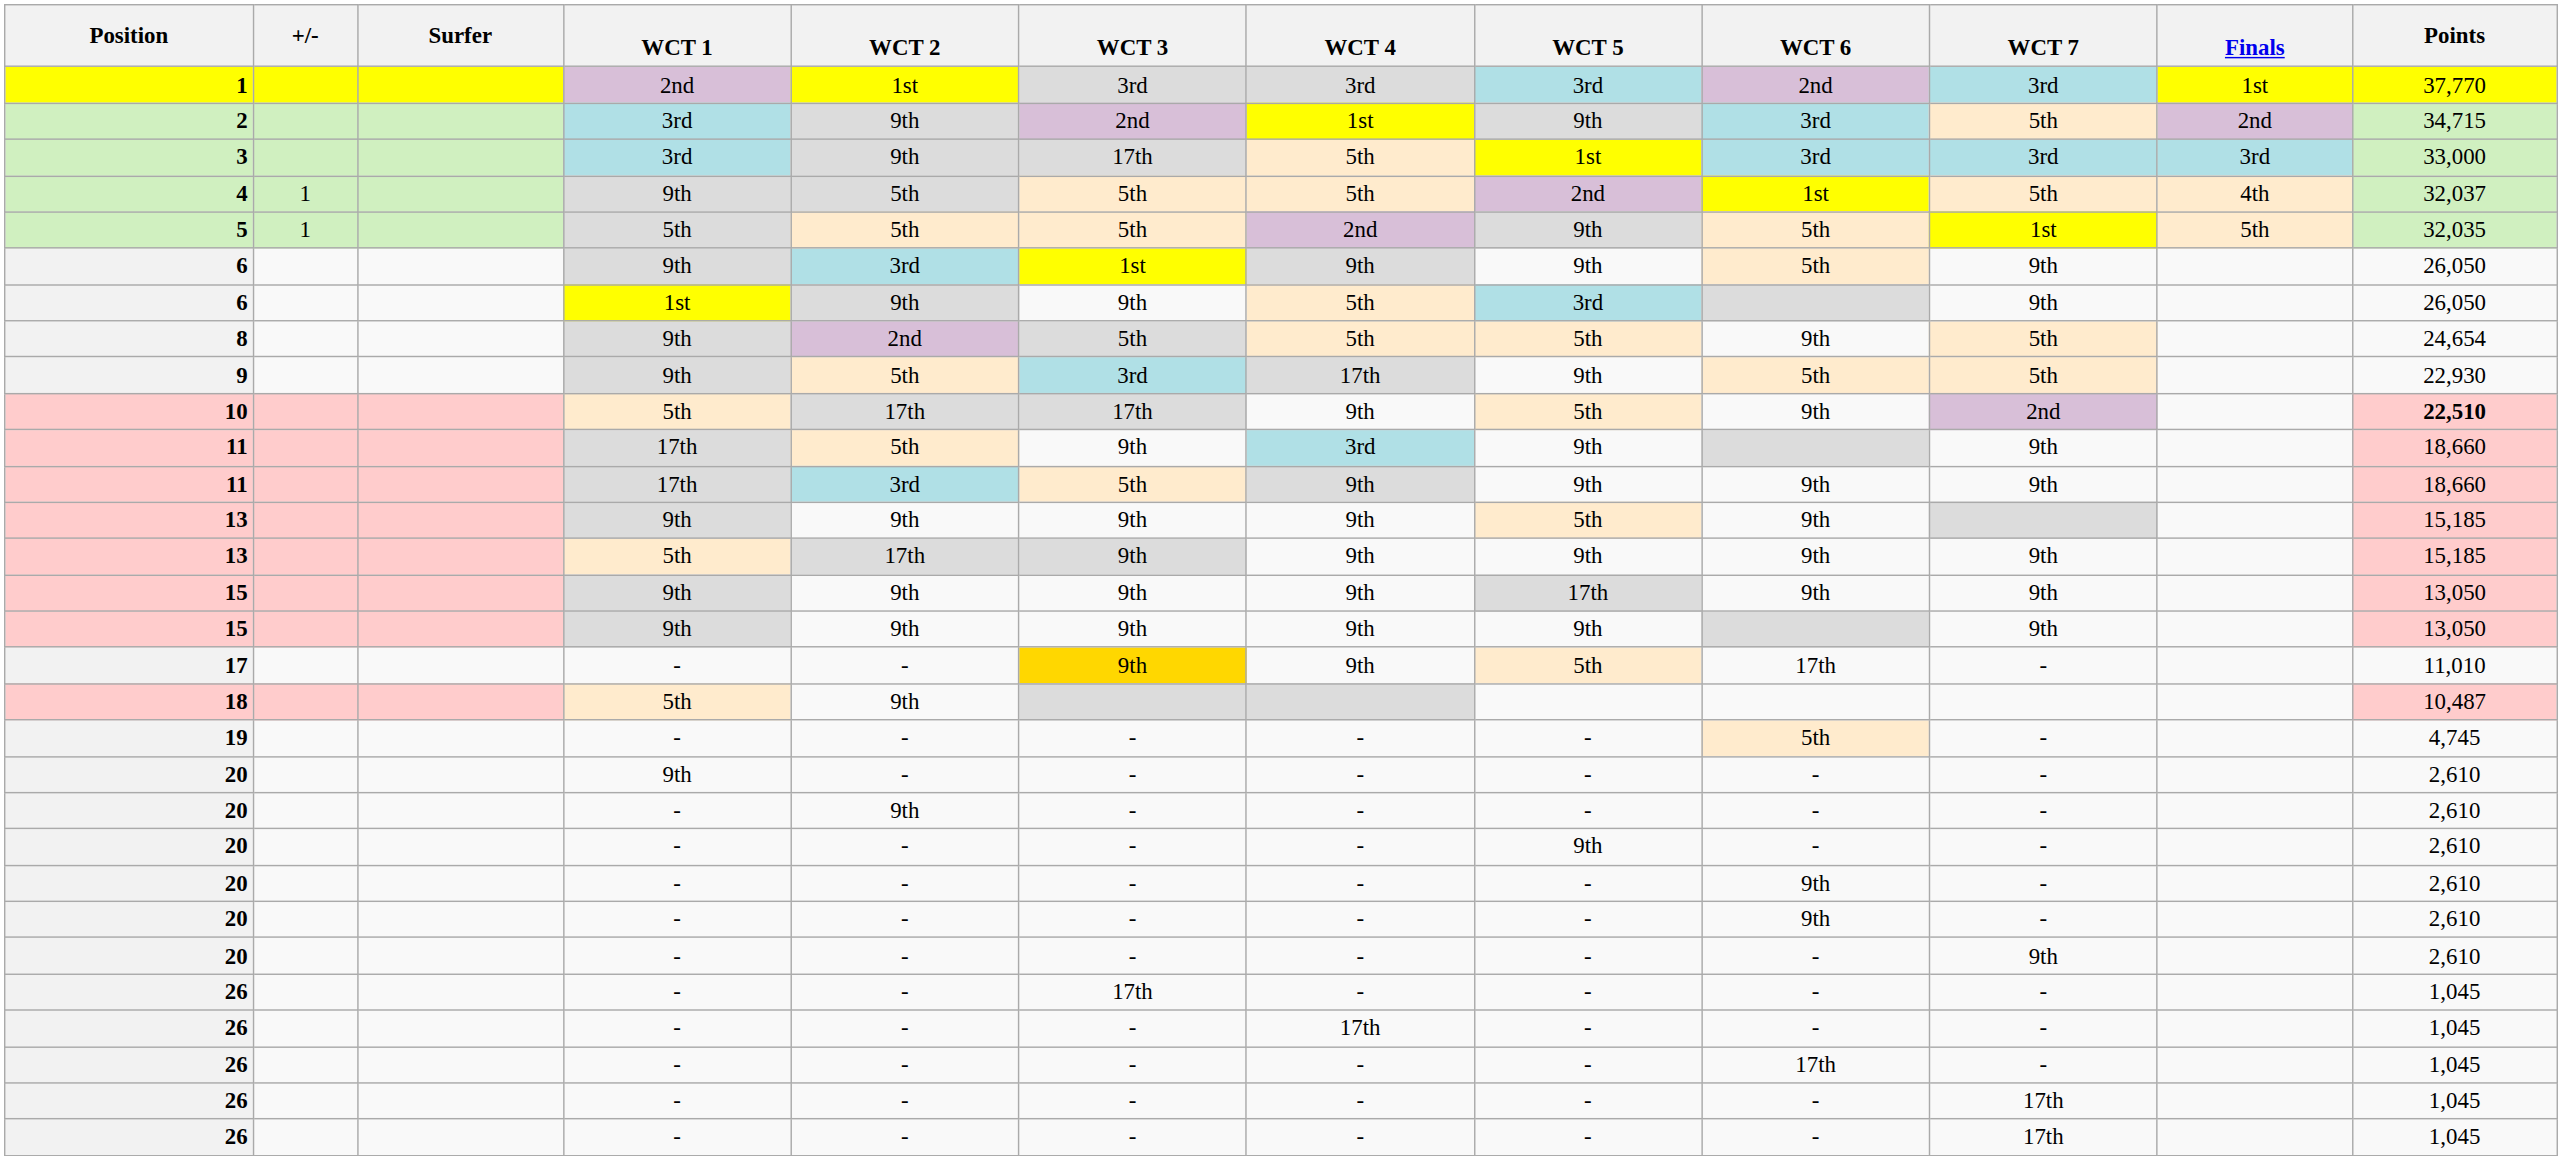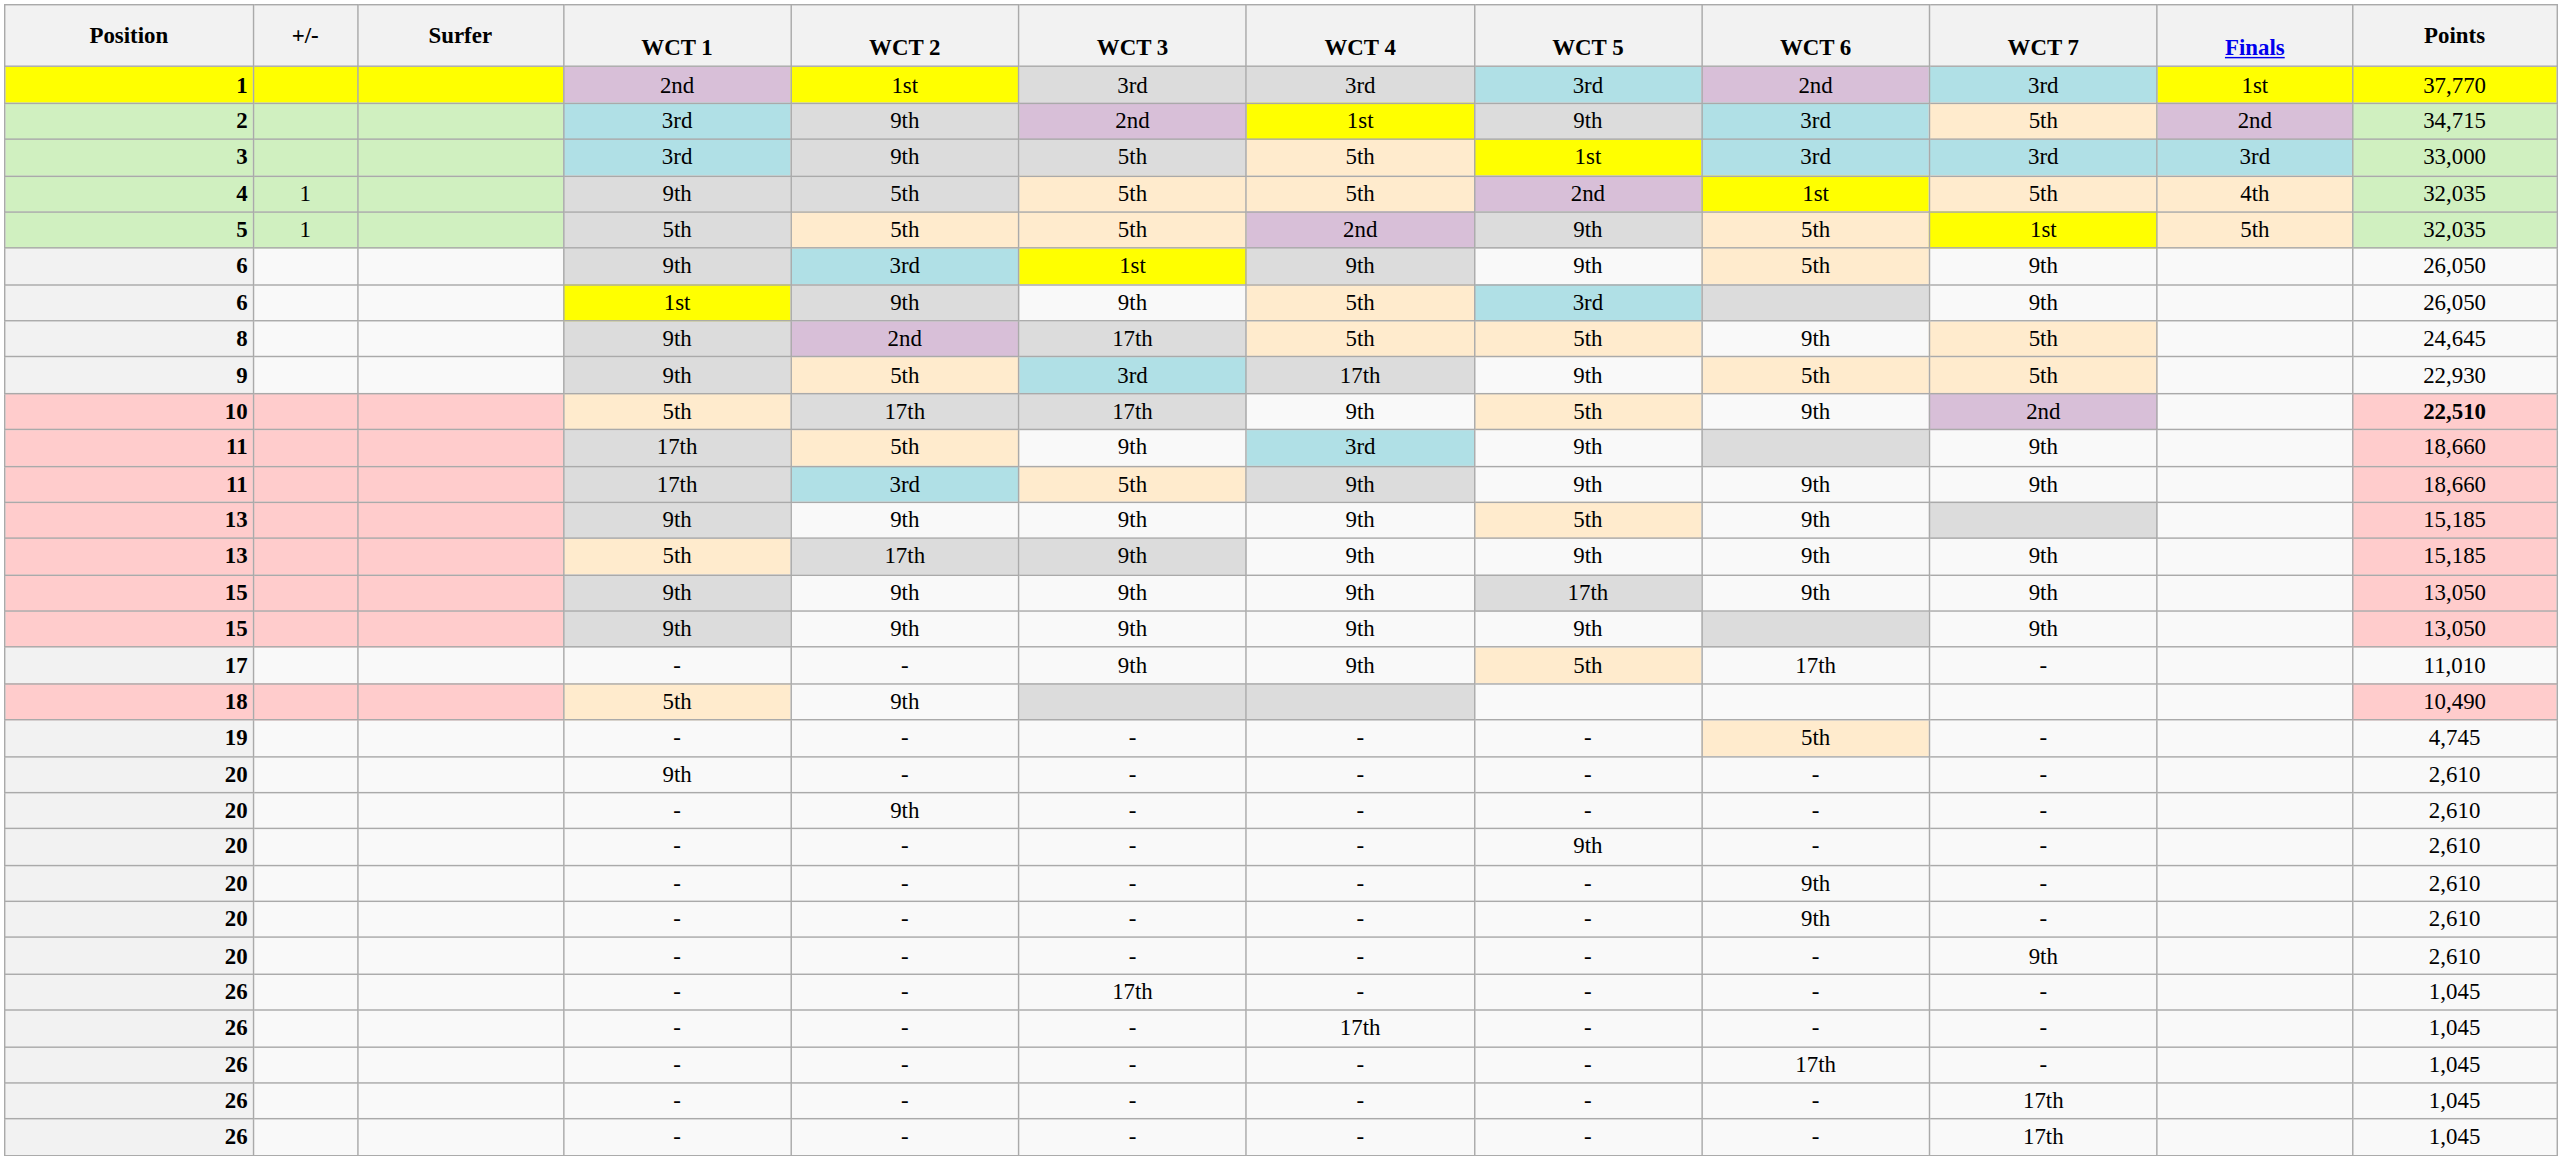 <table class="wikitable" style="width:90%; text-align: center">
 <tr>
 <th>Position</th>
 <th>+/-</th>
 <th>Surfer</th>
 <th><br>WCT 1</th>
 <th><br>WCT 2</th>
 <th><br>WCT 3</th>
 <th><br>WCT 4</th>
 <th><br>WCT 5</th>
 <th><br>WCT 6</th>
 <th><br>WCT 7</th>
 <th><br><a href='#'>Finals</a></th>
 <th>Points</th>
 </tr>
 <tr>
 <th style="text-align:right;background:yellow;">1</th>
 <td style="background:yellow;"></td>
 <td style="text-align:left;background:yellow;"></td>
 <td style="background:thistle;">2nd</td>
 <td style="background:yellow;">1st</td>
 <td style="background:#dcdcdc;">3rd</td>
 <td style="background:#dcdcdc;">3rd</td>
 <td style="background:#b0e0e6;">3rd</td>
 <td style="background:thistle;">2nd</td>
 <td style="background:#b0e0e6;">3rd</td>
 <td style="background:yellow;">1st</td>
 <td style="background:yellow;">37,770</td>
 </tr>
 <tr>
 <th style="text-align:right;background:#d0f0c0;">2</th>
 <td style="background:#d0f0c0;"></td>
 <td style="text-align:left;background:#d0f0c0;"></td>
 <td style="background:#b0e0e6;">3rd</td>
 <td style="background:#dcdcdc;">9th</td>
 <td style="background:thistle;">2nd</td>
 <td style="background:yellow;">1st</td>
 <td style="background:#dcdcdc;">9th</td>
 <td style="background:#b0e0e6;">3rd</td>
 <td style="background:#ffebcd;">5th</td>
 <td style="background:thistle;">2nd</td>
 <td style="background:#d0f0c0;">34,715</td>
 </tr>
 <tr>
 <th style="text-align:right;background:#d0f0c0;">3</th>
 <td style="background:#d0f0c0;"></td>
 <td style="text-align:left;background:#d0f0c0;"></td>
 <td style="background:#b0e0e6;">3rd</td>
 <td style="background:#dcdcdc;">9th</td>
-<td style="background:#dcdcdc;">17th</td>
+<td style="background:#dcdcdc;">5th</td>
 <td style="background:#ffebcd;">5th</td>
 <td style="background:yellow;">1st</td>
 <td style="background:#b0e0e6;">3rd</td>
 <td style="background:#b0e0e6;">3rd</td>
 <td style="background:#b0e0e6;">3rd</td>
 <td style="background:#d0f0c0;">33,000</td>
 </tr>
 <tr>
 <th style="text-align:right;background:#d0f0c0;">4</th>
 <td style="background:#d0f0c0;">1</td>
 <td style="text-align:left;background:#d0f0c0;"></td>
 <td style="background:#dcdcdc;">9th</td>
 <td style="background:#dcdcdc;">5th</td>
 <td style="background:#ffebcd;">5th</td>
 <td style="background:#ffebcd;">5th</td>
 <td style="background:thistle;">2nd</td>
 <td style="background:yellow;">1st</td>
 <td style="background:#ffebcd;">5th</td>
 <td style="background:#ffebcd;">4th</td>
-<td style="background:#d0f0c0;">32,037</td>
+<td style="background:#d0f0c0;">32,035</td>
 </tr>
 <tr>
 <th style="text-align:right;background:#d0f0c0;">5</th>
 <td style="background:#d0f0c0;">1</td>
 <td style="text-align:left;background:#d0f0c0;"></td>
 <td style="background:#dcdcdc;">5th</td>
 <td style="background:#ffebcd;">5th</td>
 <td style="background:#ffebcd;">5th</td>
 <td style="background:thistle;">2nd</td>
 <td style="background:#dcdcdc;">9th</td>
 <td style="background:#ffebcd;">5th</td>
 <td style="background:yellow;">1st</td>
 <td style="background:#ffebcd;">5th</td>
 <td style="background:#d0f0c0;">32,035</td>
 </tr>
 <tr>
 <th style="text-align:right;">6</th>
 <td></td>
 <td style="text-align:left;"></td>
 <td style="background:#dcdcdc;">9th</td>
 <td style="background:#b0e0e6;">3rd</td>
 <td style="background:yellow;">1st</td>
 <td style="background:#dcdcdc;">9th</td>
 <td>9th</td>
 <td style="background:#ffebcd;">5th</td>
 <td>9th</td>
 <td></td>
 <td>26,050</td>
 </tr>
 <tr>
 <th style="text-align:right;">6</th>
 <td></td>
 <td style="text-align:left;"></td>
 <td style="background:yellow;">1st</td>
 <td style="background:#dcdcdc;">9th</td>
 <td>9th</td>
 <td style="background:#ffebcd;">5th</td>
 <td style="background:#b0e0e6;">3rd</td>
 <td style="background:#dcdcdc;"><strong></strong></td>
 <td>9th</td>
 <td></td>
 <td>26,050</td>
 </tr>
 <tr>
 <th style="text-align:right;">8</th>
 <td></td>
 <td style="text-align:left;"></td>
 <td style="background:#dcdcdc;">9th</td>
 <td style="background:thistle;">2nd</td>
-<td style="background:#dcdcdc;">5th</td>
+<td style="background:#dcdcdc;">17th</td>
 <td style="background:#ffebcd;">5th</td>
 <td style="background:#ffebcd;">5th</td>
 <td>9th</td>
 <td style="background:#ffebcd;">5th</td>
 <td></td>
-<td>24,654</td>
+<td>24,645</td>
 </tr>
 <tr>
 <th style="text-align:right;">9</th>
 <td></td>
 <td style="text-align:left;"></td>
 <td style="background:#dcdcdc;">9th</td>
 <td style="background:#ffebcd;">5th</td>
 <td style="background:#b0e0e6;">3rd</td>
 <td style="background:#dcdcdc;">17th</td>
 <td>9th</td>
 <td style="background:#ffebcd;">5th</td>
 <td style="background:#ffebcd;">5th</td>
 <td></td>
 <td>22,930</td>
 </tr>
 <tr>
 <th style="text-align:right;background:#fcc;">10</th>
 <td style="background:#fcc;"></td>
 <td style="text-align:left;background:#fcc;"></td>
 <td style="background:#ffebcd;">5th</td>
 <td style="background:#dcdcdc;">17th</td>
 <td style="background:#dcdcdc;">17th</td>
 <td>9th</td>
 <td style="background:#ffebcd;">5th</td>
 <td>9th</td>
 <td style="background:thistle;">2nd</td>
 <td></td>
 <td style="background:#fcc;"><strong>22,510</strong></td>
 </tr>
 <tr>
 <th style="text-align:right;background:#fcc;">11</th>
 <td style="background:#fcc;"></td>
 <td style="text-align:left;background:#fcc;"></td>
 <td style="background:#dcdcdc;">17th</td>
 <td style="background:#ffebcd;">5th</td>
 <td>9th</td>
 <td style="background:#b0e0e6;">3rd</td>
 <td>9th</td>
 <td style="background:#dcdcdc;"><strong></strong></td>
 <td>9th</td>
 <td></td>
 <td style="background:#fcc;">18,660</td>
 </tr>
 <tr>
 <th style="text-align:right;background:#fcc;">11</th>
 <td style="background:#fcc;"></td>
 <td style="text-align:left;background:#fcc;"></td>
 <td style="background:#dcdcdc;">17th</td>
 <td style="background:#b0e0e6;">3rd</td>
 <td style="background:#ffebcd;">5th</td>
 <td style="background:#dcdcdc;">9th</td>
 <td>9th</td>
 <td>9th</td>
 <td>9th</td>
 <td></td>
 <td style="background:#fcc;">18,660</td>
 </tr>
 <tr>
 <th style="text-align:right;background:#fcc;">13</th>
 <td style="background:#fcc;"></td>
 <td style="text-align:left;background:#fcc;"></td>
 <td style="background:#dcdcdc;">9th</td>
 <td>9th</td>
 <td>9th</td>
 <td>9th</td>
 <td style="background:#ffebcd;">5th</td>
 <td>9th</td>
 <td style="background:#dcdcdc;"><strong></strong></td>
 <td></td>
 <td style="background:#fcc;">15,185</td>
 </tr>
 <tr>
 <th style="text-align:right;background:#fcc;">13</th>
 <td style="background:#fcc;"></td>
 <td style="text-align:left;background:#fcc;"></td>
 <td style="background:#ffebcd;">5th</td>
 <td style="background:#dcdcdc;">17th</td>
 <td style="background:#dcdcdc;">9th</td>
 <td>9th</td>
 <td>9th</td>
 <td>9th</td>
 <td>9th</td>
 <td></td>
 <td style="background:#fcc;">15,185</td>
 </tr>
 <tr>
 <th style="text-align:right;background:#fcc;">15</th>
 <td style="background:#fcc;"></td>
 <td style="text-align:left;background:#fcc;"></td>
 <td style="background:#dcdcdc;">9th</td>
 <td>9th</td>
 <td>9th</td>
 <td>9th</td>
 <td style="background:#dcdcdc;">17th</td>
 <td>9th</td>
 <td>9th</td>
 <td></td>
 <td style="background:#fcc;">13,050</td>
 </tr>
 <tr>
 <th style="text-align:right;background:#fcc;">15</th>
 <td style="background:#fcc;"></td>
 <td style="text-align:left;background:#fcc;"></td>
 <td style="background:#dcdcdc;">9th</td>
 <td>9th</td>
 <td>9th</td>
 <td>9th</td>
 <td>9th</td>
 <td style="background:#dcdcdc;"><strong></strong></td>
 <td>9th</td>
 <td></td>
 <td style="background:#fcc;">13,050</td>
 </tr>
 <tr>
 <th style="text-align:right;">17</th>
 <td></td>
 <td style="text-align:left;"></td>
 <td>-</td>
 <td>-</td>
-<td style="background: gold;">9th</td>
+<td>9th</td>
 <td>9th</td>
 <td style="background:#ffebcd;">5th</td>
 <td>17th</td>
 <td>-</td>
 <td></td>
 <td>11,010</td>
 </tr>
 <tr>
 <th style="text-align:right;background:#fcc;">18</th>
 <td style="background:#fcc;"></td>
 <td style="text-align:left;background:#fcc;"></td>
 <td style="background:#ffebcd;">5th</td>
 <td>9th</td>
 <td style="background:#dcdcdc;"><strong></strong></td>
 <td style="background:#dcdcdc;"><strong></strong></td>
 <td><strong></strong></td>
 <td><strong></strong></td>
 <td><strong></strong></td>
 <td></td>
-<td style="background:#fcc;">10,487</td>
+<td style="background:#fcc;">10,490</td>
 </tr>
 <tr>
 <th style="text-align:right;">19</th>
 <td></td>
 <td style="text-align:left;"></td>
 <td>-</td>
 <td>-</td>
 <td>-</td>
 <td>-</td>
 <td>-</td>
 <td style="background:#ffebcd;">5th</td>
 <td>-</td>
 <td></td>
 <td>4,745</td>
 </tr>
 <tr>
 <th style="text-align:right;">20</th>
 <td></td>
 <td style="text-align:left;"></td>
 <td>9th</td>
 <td>-</td>
 <td>-</td>
 <td>-</td>
 <td>-</td>
 <td>-</td>
 <td>-</td>
 <td></td>
 <td>2,610</td>
 </tr>
 <tr>
 <th style="text-align:right;">20</th>
 <td></td>
 <td style="text-align:left;"></td>
 <td>-</td>
 <td>9th</td>
 <td>-</td>
 <td>-</td>
 <td>-</td>
 <td>-</td>
 <td>-</td>
 <td></td>
 <td>2,610</td>
 </tr>
 <tr>
 <th style="text-align:right;">20</th>
 <td></td>
 <td style="text-align:left;"></td>
 <td>-</td>
 <td>-</td>
 <td>-</td>
 <td>-</td>
 <td>9th</td>
 <td>-</td>
 <td>-</td>
 <td></td>
 <td>2,610</td>
 </tr>
 <tr>
 <th style="text-align:right;">20</th>
 <td></td>
 <td style="text-align:left;"></td>
 <td>-</td>
 <td>-</td>
 <td>-</td>
 <td>-</td>
 <td>-</td>
 <td>9th</td>
 <td>-</td>
 <td></td>
 <td>2,610</td>
 </tr>
 <tr>
 <th style="text-align:right;">20</th>
 <td></td>
 <td style="text-align:left;"></td>
 <td>-</td>
 <td>-</td>
 <td>-</td>
 <td>-</td>
 <td>-</td>
 <td>9th</td>
 <td>-</td>
 <td></td>
 <td>2,610</td>
 </tr>
 <tr>
 <th ! style="text-align:right;">20</th>
 <td></td>
 <td style="text-align:left;"></td>
 <td>-</td>
 <td>-</td>
 <td>-</td>
 <td>-</td>
 <td>-</td>
 <td>-</td>
 <td>9th</td>
 <td></td>
 <td>2,610</td>
 </tr>
 <tr>
 <th style="text-align:right;">26</th>
 <td></td>
 <td style="text-align:left;"></td>
 <td>-</td>
 <td>-</td>
 <td>17th</td>
 <td>-</td>
 <td>-</td>
 <td>-</td>
 <td>-</td>
 <td></td>
 <td>1,045</td>
 </tr>
 <tr>
 <th style="text-align:right;">26</th>
 <td></td>
 <td style="text-align:left;"></td>
 <td>-</td>
 <td>-</td>
 <td>-</td>
 <td>17th</td>
 <td>-</td>
 <td>-</td>
 <td>-</td>
 <td></td>
 <td>1,045</td>
 </tr>
 <tr>
 <th style="text-align:right;">26</th>
 <td></td>
 <td style="text-align:left;"></td>
 <td>-</td>
 <td>-</td>
 <td>-</td>
 <td>-</td>
 <td>-</td>
 <td>17th</td>
 <td>-</td>
 <td></td>
 <td>1,045</td>
 </tr>
 <tr>
 <th style="text-align:right;">26</th>
 <td></td>
 <td style="text-align:left;"></td>
 <td>-</td>
 <td>-</td>
 <td>-</td>
 <td>-</td>
 <td>-</td>
 <td>-</td>
 <td>17th</td>
 <td></td>
 <td>1,045</td>
 </tr>
 <tr>
 <th style="text-align:right;">26</th>
 <td></td>
 <td style="text-align:left;"></td>
 <td>-</td>
 <td>-</td>
 <td>-</td>
 <td>-</td>
 <td>-</td>
 <td>-</td>
 <td>17th</td>
 <td></td>
 <td>1,045</td>
 </tr>
 <tr>
 </tr>
 </table>
